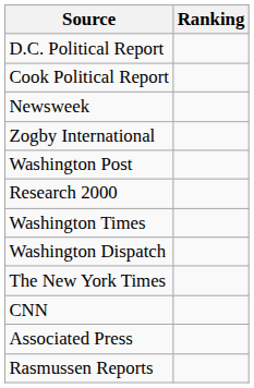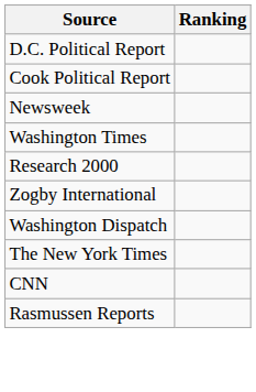 <table class="wikitable">
 <tr>
 <th>Source</th>
 <th>Ranking</th>
 </tr>
 <tr>
 <td>D.C. Political Report</td>
 <td></td>
 </tr>
 <tr>
 <td>Cook Political Report</td>
 <td></td>
 </tr>
 <tr>
 <td>Newsweek</td>
 <td></td>
 </tr>
 <tr>
-<td>Zogby International</td>
-<td></td>
-</tr>
-<tr>
-<td The Washington Post>Washington Post</td>
+<td>Washington Times</td>
 <td></td>
 </tr>
 <tr>
 <td>Research 2000</td>
 <td></td>
 </tr>
 <tr>
-<td>Washington Times</td>
+<td>Zogby International</td>
 <td></td>
 </tr>
 <tr>
 <td>Washington Dispatch</td>
 <td></td>
 </tr>
 <tr>
 <td>The New York Times</td>
 <td></td>
 </tr>
 <tr>
 <td>CNN</td>
 <td></td>
 </tr>
 <tr>
-<td>Associated Press</td>
-<td></td>
-</tr>
-<tr>
 <td>Rasmussen Reports</td>
 <td></td>
 </tr>
 </table>
